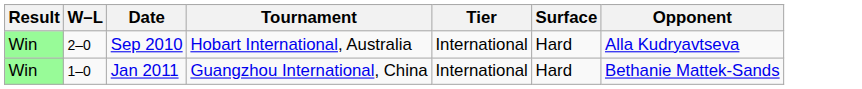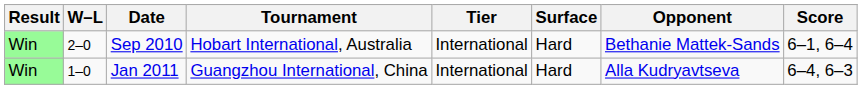 <table class="sortable wikitable">
 <tr>
 <th>Result</th>
 <th class=unsortable>W–L</th>
 <th>Date</th>
 <th>Tournament</th>
 <th>Tier</th>
 <th>Surface</th>
 <th>Opponent</th>
+<th class=unsortable>Score</th>
 </tr>
 <tr>
 <td bgcolor=#98fb98>Win</td>
 <td><small>2–0</small></td>
 <td><a href='#'>Sep 2010</a></td>
 <td><a href='#'>Hobart International</a>, Australia</td>
 <td>International</td>
 <td>Hard</td>
-<td> <a href='#'>Alla Kudryavtseva</a></td>
+<td> <a href='#'>Bethanie Mattek-Sands</a></td>
+<td>6–1, 6–4</td>
 </tr>
 <tr>
 <td bgcolor=#98fb98>Win</td>
 <td><small>1–0</small></td>
 <td><a href='#'>Jan 2011</a></td>
 <td><a href='#'>Guangzhou International</a>, China</td>
 <td>International</td>
 <td>Hard</td>
-<td> <a href='#'>Bethanie Mattek-Sands</a></td>
+<td> <a href='#'>Alla Kudryavtseva</a></td>
+<td>6–4, 6–3</td>
 </tr>
 </table>
